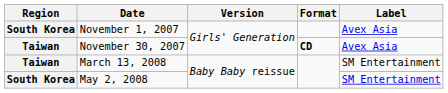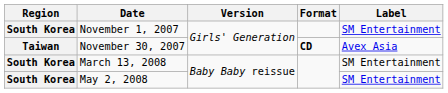 <table class="wikitable plainrowheaders">
 <tr>
 <th>Region</th>
 <th>Date</th>
 <th>Version</th>
 <th>Format</th>
 <th>Label</th>
 </tr>
 <tr>
 <th scope="row">South Korea</th>
 <td>November 1, 2007</td>
 <td rowspan="2"><em>Girls' Generation</em></td>
 <td></td>
-<td><a href='#'>Avex Asia</a></td>
+<td><a href='#'>SM Entertainment</a></td>
 </tr>
 <tr>
 <th scope="row">Taiwan</th>
 <td>November 30, 2007</td>
 <td><strong>CD</strong></td>
 <td><a href='#'>Avex Asia</a></td>
 </tr>
 <tr>
-<th scope="row">Taiwan</th>
+<th scope="row">South Korea</th>
 <td>March 13, 2008</td>
 <td rowspan="2"><em>Baby Baby</em> reissue</td>
 <td rowspan="2"></td>
 <td>SM Entertainment</td>
 </tr>
 <tr>
 <th scope="row">South Korea</th>
 <td>May 2, 2008</td>
 <td><a href='#'>SM Entertainment</a></td>
 </tr>
 </table>
